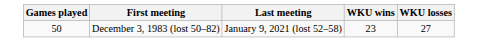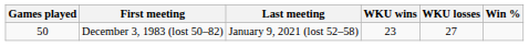 <table class="wikitable" style="margin:1em auto;">
 <tr>
 <th>Games played</th>
 <th>First meeting</th>
 <th>Last meeting</th>
 <th>WKU wins</th>
 <th>WKU losses</th>
+<th>Win %</th>
 </tr>
 <tr style="text-align:center;">
 <td>50</td>
 <td>December 3, 1983 (lost 50–82)</td>
 <td>January 9, 2021 (lost 52–58)</td>
 <td>23</td>
 <td>27</td>
+<td></td>
 </tr>
 </table>
